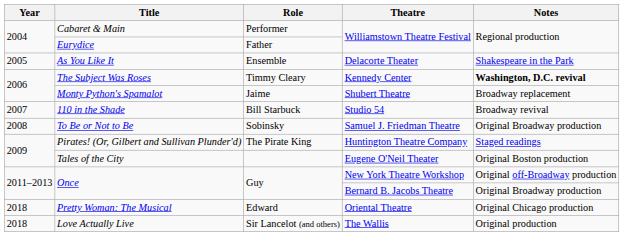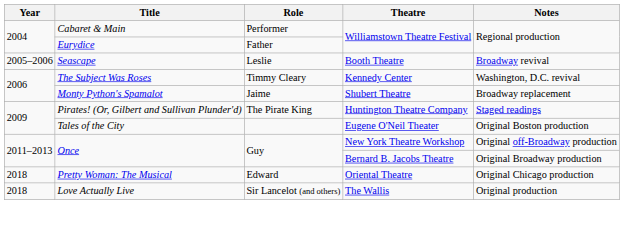 <table class="wikitable sortable">
 <tr>
 <th>Year</th>
 <th>Title</th>
 <th>Role</th>
 <th>Theatre</th>
 <th>Notes</th>
 </tr>
 <tr>
 <td rowspan=2>2004</td>
 <td><em>Cabaret & Main</em></td>
 <td>Performer</td>
 <td rowspan=2><a href='#'>Williamstown Theatre Festival</a></td>
 <td rowspan=2>Regional production</td>
 </tr>
 <tr>
 <td><em><a href='#'>Eurydice</a></em></td>
 <td>Father</td>
 </tr>
 <tr>
-<td>2005</td>
-<td><em><a href='#'>As You Like It</a></em></td>
-<td>Ensemble</td>
-<td><a href='#'>Delacorte Theater</a></td>
-<td><a href='#'>Shakespeare in the Park</a></td>
+<td>2005–2006</td>
+<td><em><a href='#'>Seascape</a></em></td>
+<td>Leslie </td>
+<td><a href='#'>Booth Theatre</a></td>
+<td><a href='#'>Broadway</a> revival</td>
 </tr>
 <tr>
 <td rowspan=2>2006</td>
 <td><em><a href='#'>The Subject Was Roses</a></em></td>
 <td>Timmy Cleary</td>
 <td><a href='#'>Kennedy Center</a></td>
-<td><strong>Washington, D.C. revival</strong></td>
+<td>Washington, D.C. revival</td>
 </tr>
 <tr>
 <td><em><a href='#'>Monty Python's Spamalot</a></em></td>
 <td>Jaime</td>
 <td><a href='#'>Shubert Theatre</a></td>
 <td>Broadway replacement</td>
-</tr>
-<tr>
-<td>2007</td>
-<td><em><a href='#'>110 in the Shade</a></em></td>
-<td>Bill Starbuck</td>
-<td><a href='#'>Studio 54</a></td>
-<td>Broadway revival</td>
-</tr>
-<tr>
-<td>2008</td>
-<td><em><a href='#'>To Be or Not to Be</a></em></td>
-<td>Sobinsky</td>
-<td><a href='#'>Samuel J. Friedman Theatre</a></td>
-<td>Original Broadway production</td>
 </tr>
 <tr>
 <td rowspan=2>2009</td>
 <td><em>Pirates! (Or, Gilbert and Sullivan Plunder'd)</em></td>
 <td>The Pirate King</td>
 <td><a href='#'>Huntington Theatre Company</a></td>
 <td><a href='#'>Staged readings</a></td>
 </tr>
 <tr>
 <td><em>Tales of the City</em></td>
 <td></td>
 <td><a href='#'>Eugene O'Neil Theater</a></td>
 <td>Original Boston production</td>
 </tr>
 <tr>
 <td rowspan=2>2011–2013</td>
 <td rowspan=2><em><a href='#'>Once</a></em></td>
 <td rowspan=2>Guy</td>
 <td><a href='#'>New York Theatre Workshop</a></td>
 <td>Original <a href='#'>off-Broadway</a> production</td>
 </tr>
 <tr>
 <td><a href='#'>Bernard B. Jacobs Theatre</a></td>
 <td>Original Broadway production</td>
 </tr>
 <tr>
 <td>2018</td>
 <td><em><a href='#'>Pretty Woman: The Musical</a></em></td>
 <td>Edward</td>
 <td><a href='#'>Oriental Theatre</a></td>
 <td>Original Chicago production</td>
 </tr>
 <tr>
 <td>2018</td>
 <td><em>Love Actually Live</em></td>
 <td>Sir Lancelot <small>(and others)</small></td>
 <td><a href='#'>The Wallis</a></td>
 <td>Original production</td>
 </tr>
 </table>
